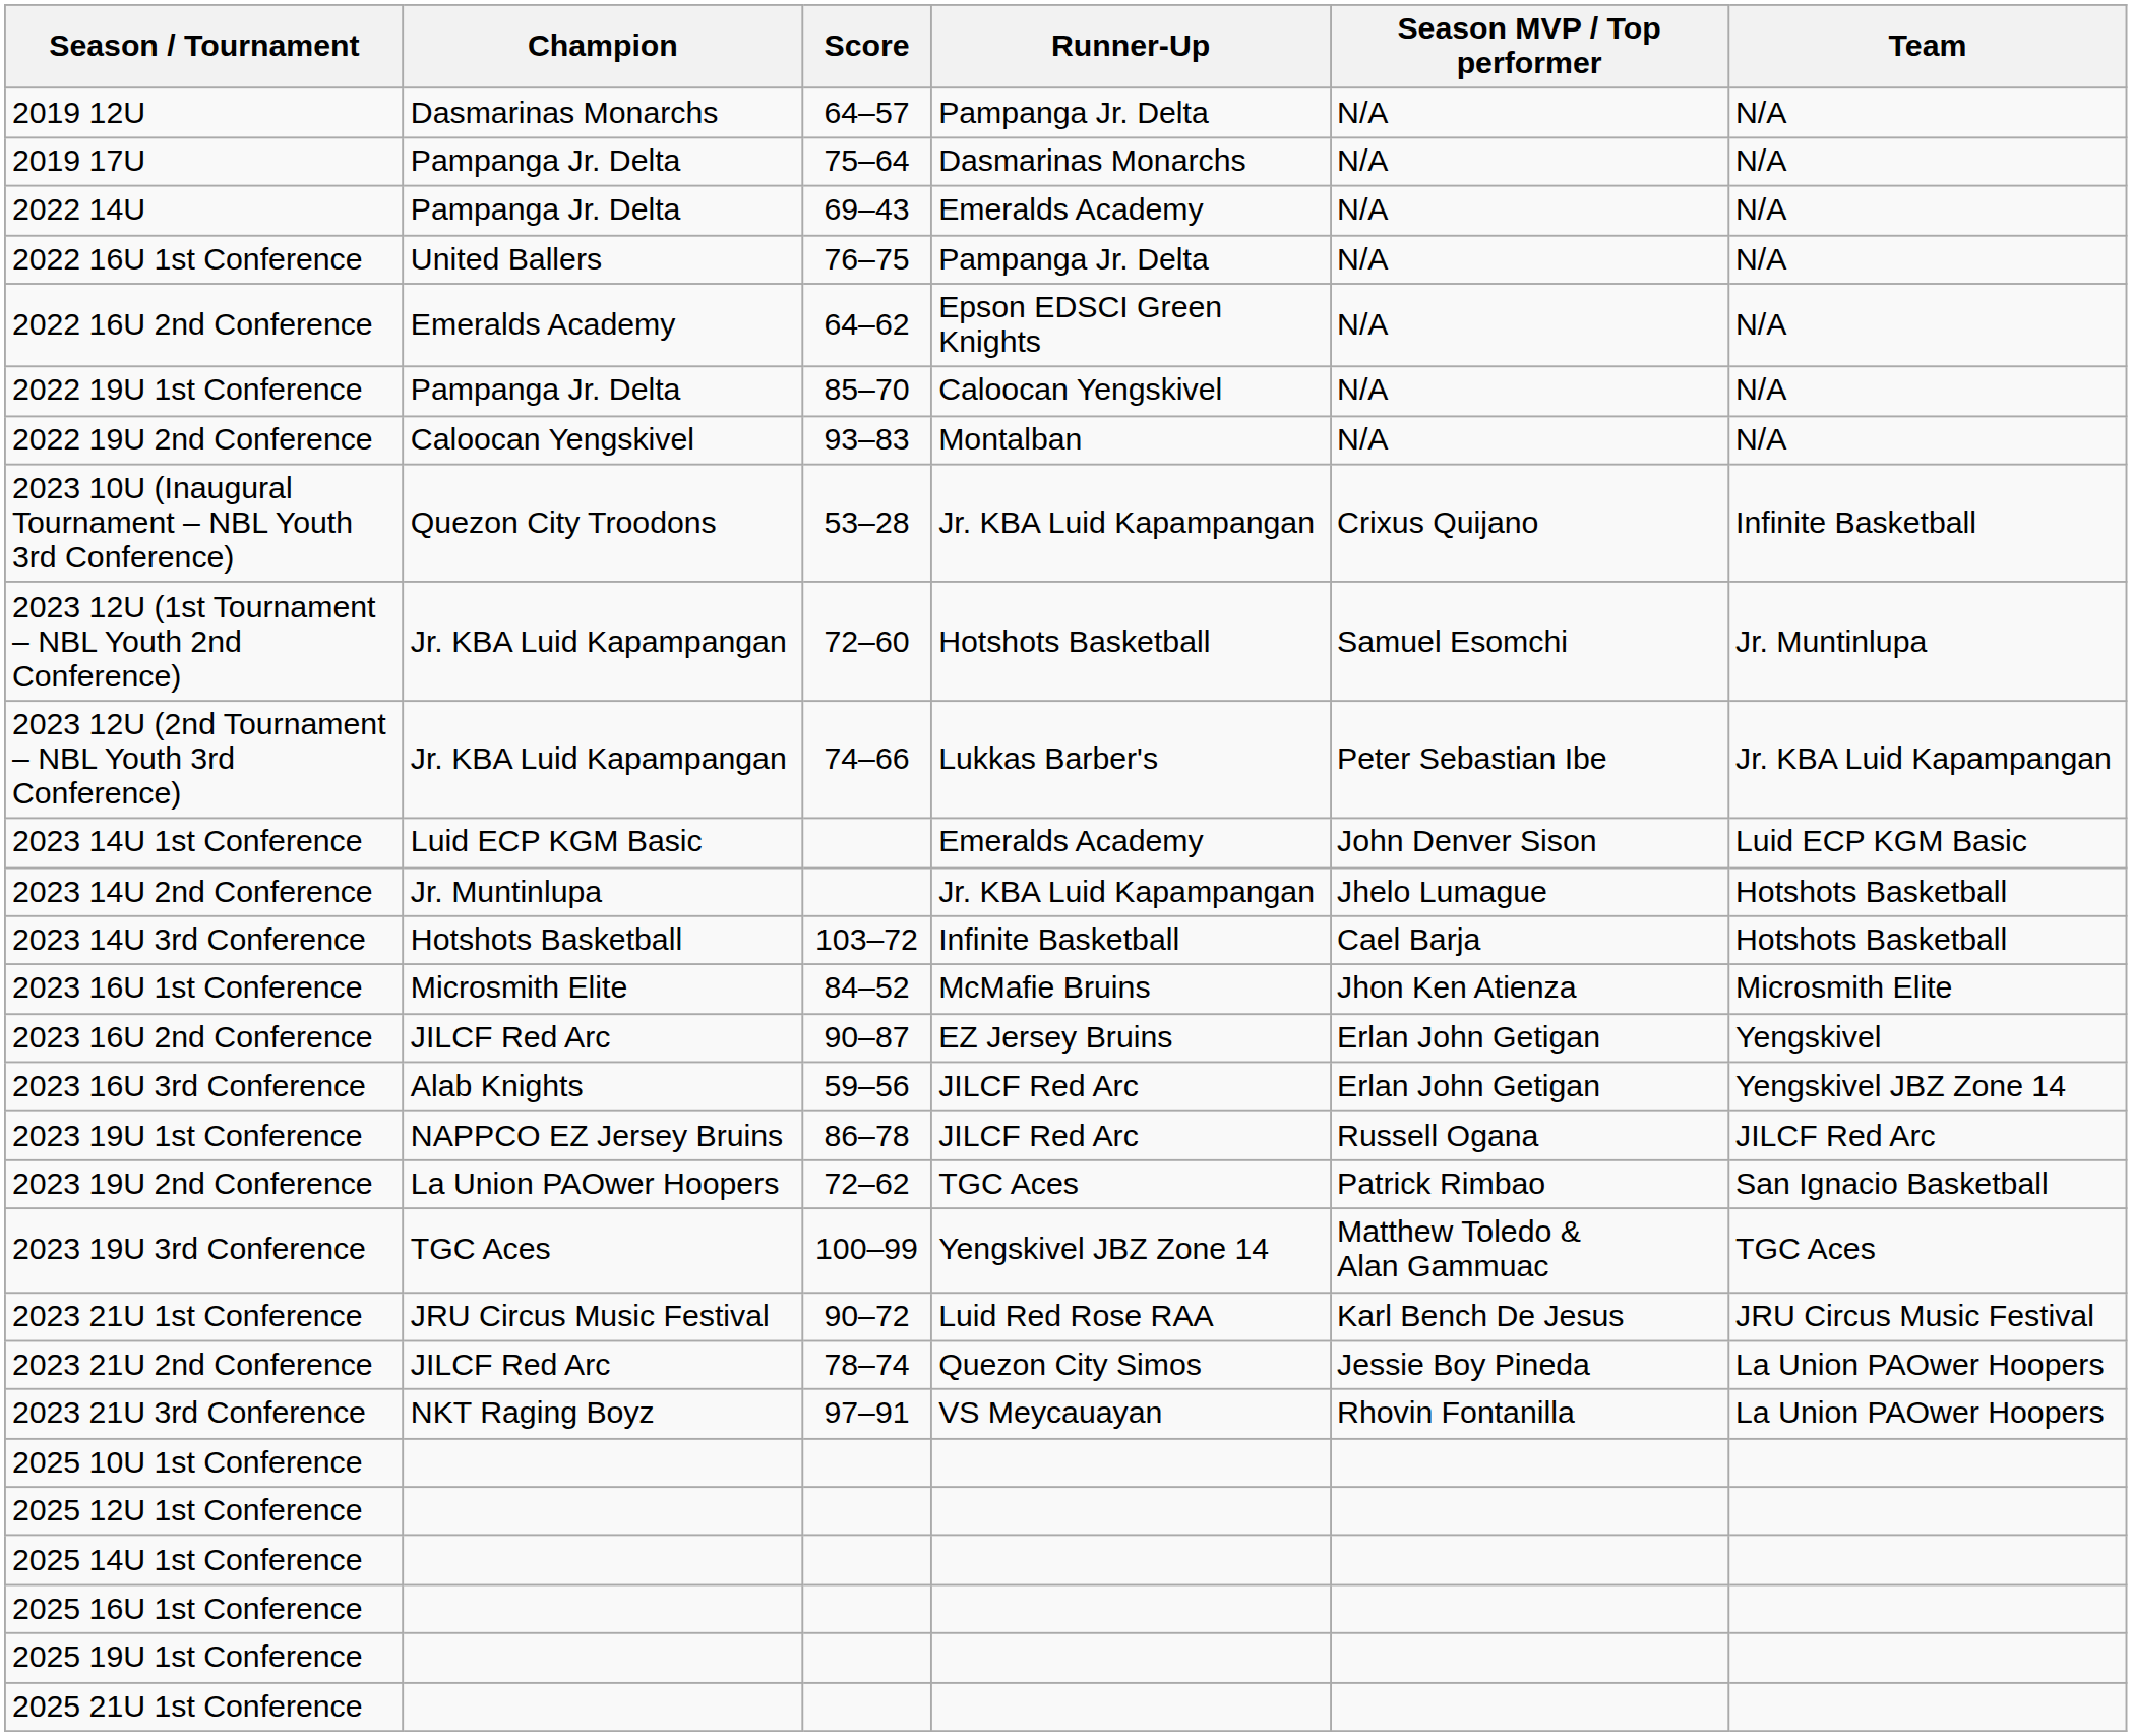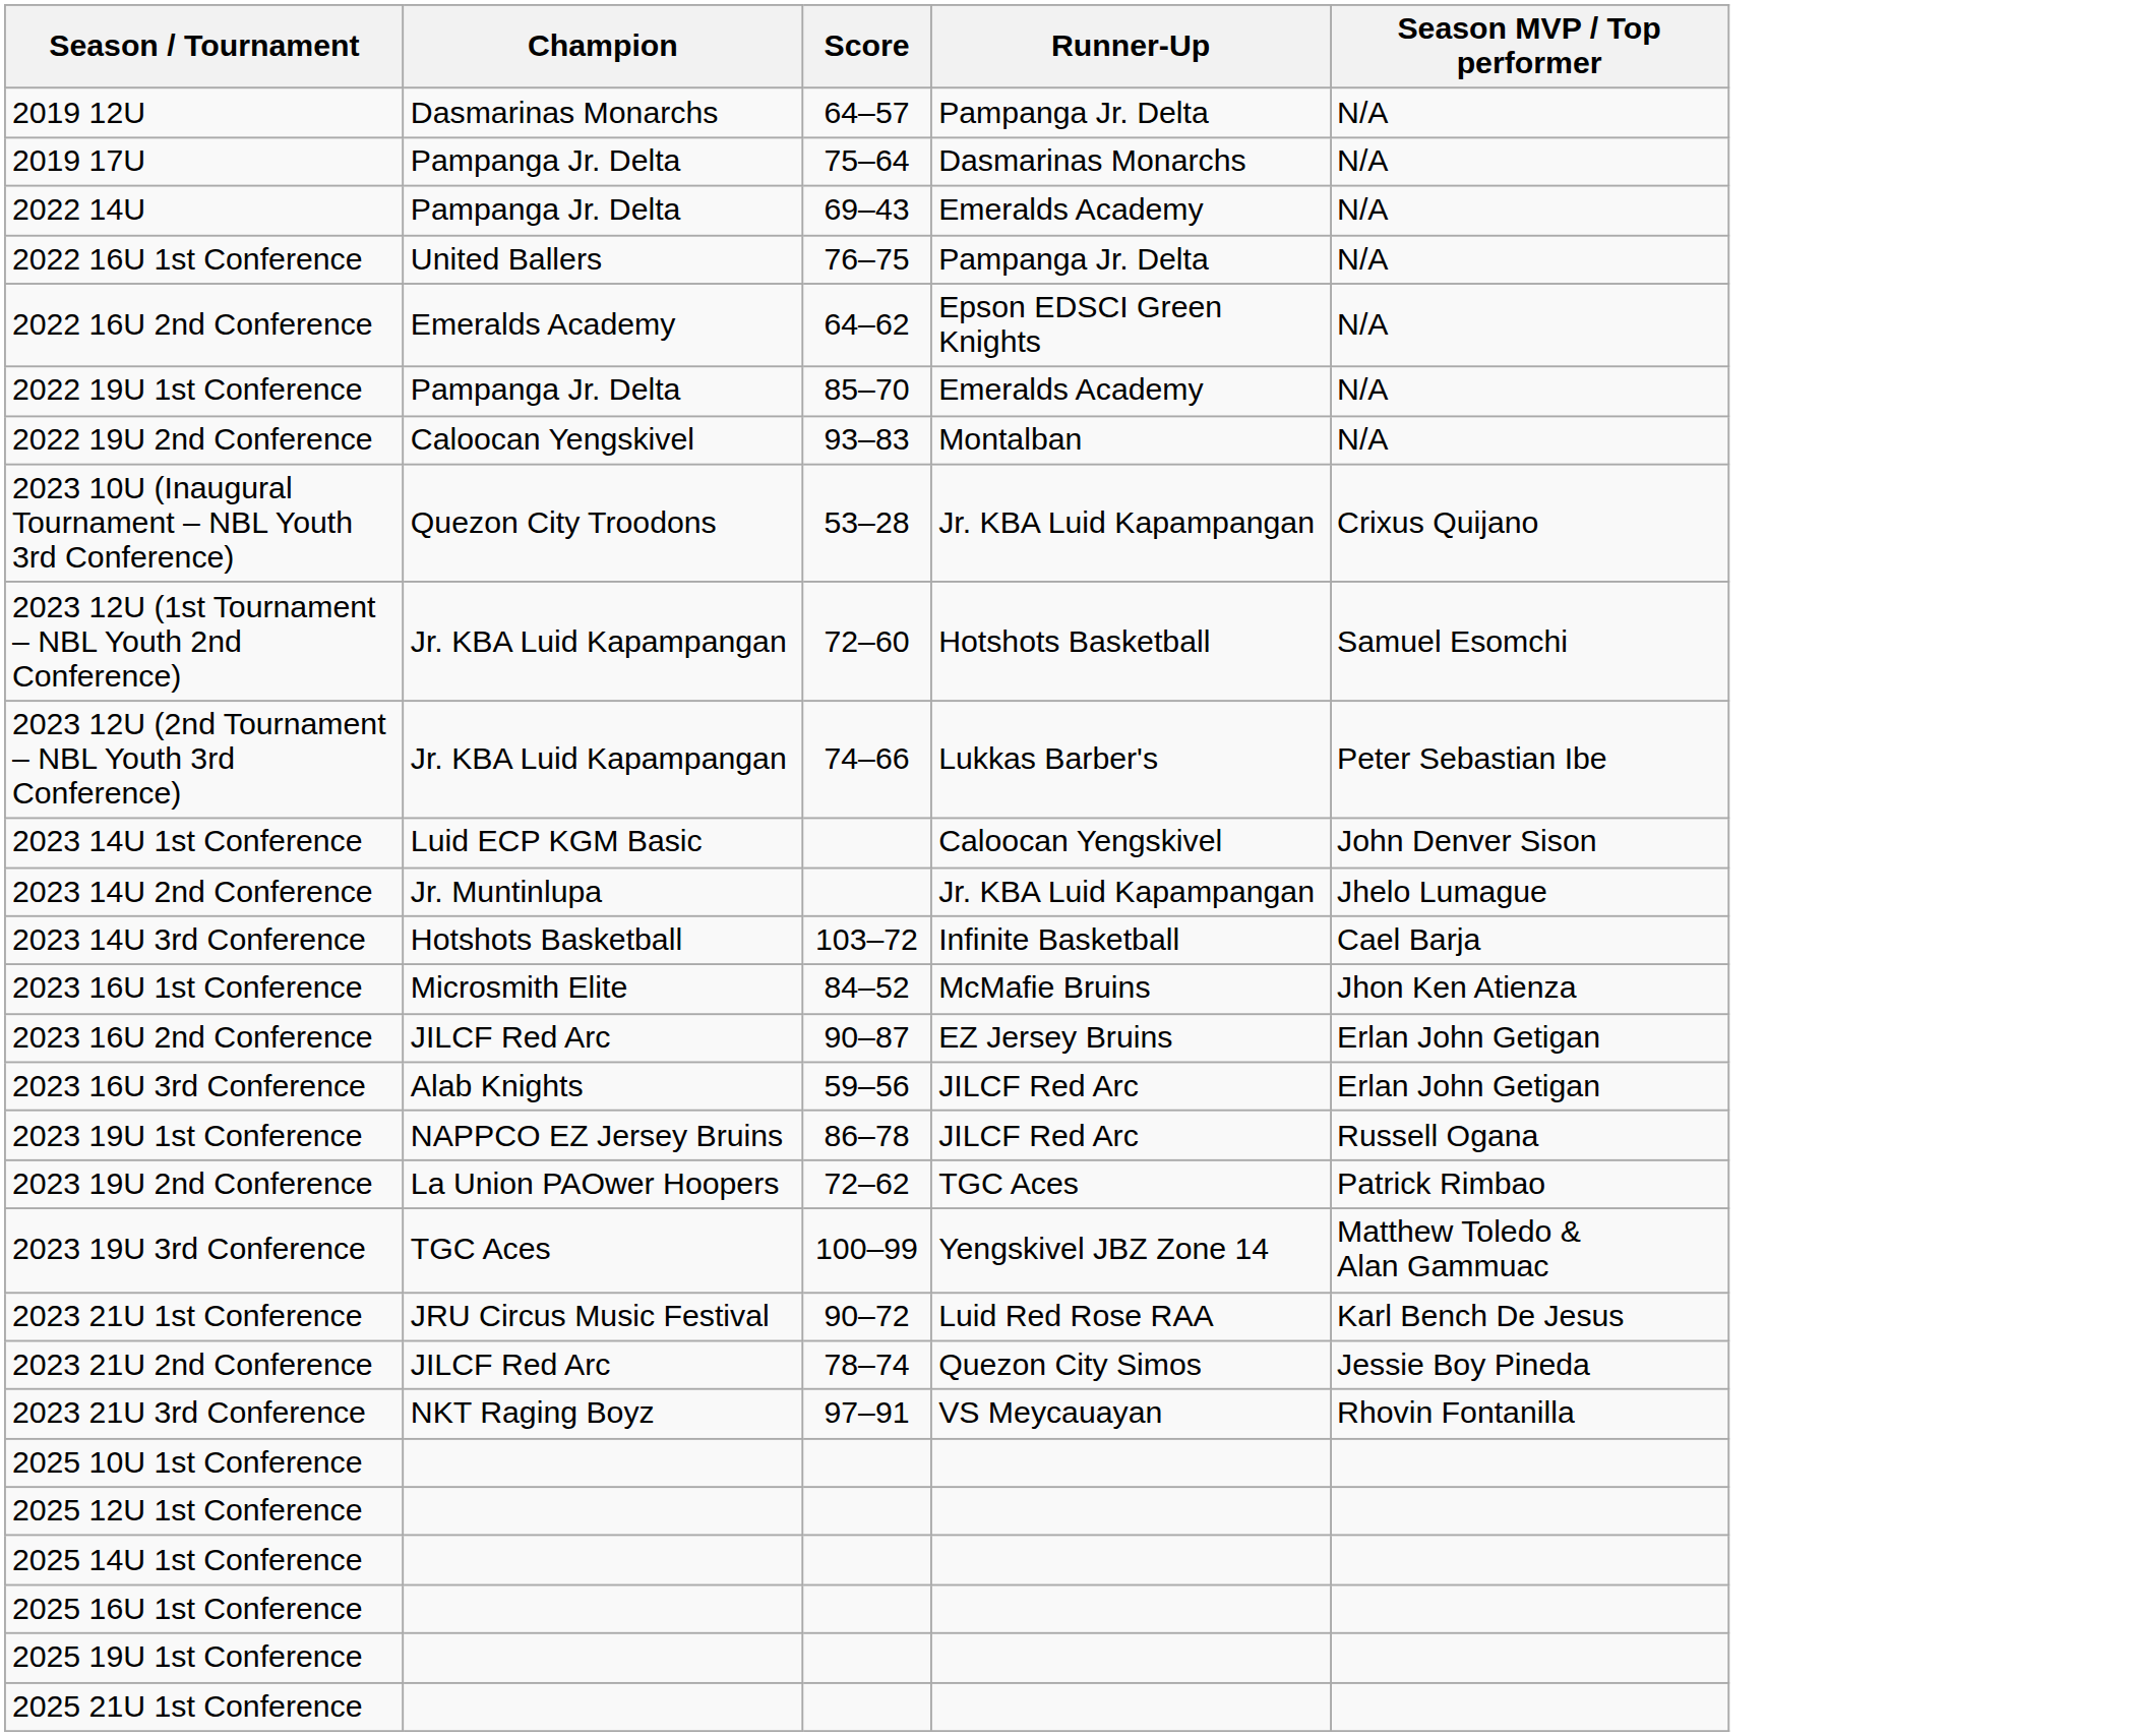 <table class="wikitable">
 <tr>
 <th style="width:200px;">Season / Tournament</th>
 <th style="width:200px;">Champion</th>
 <th style="width:60px;">Score</th>
 <th style="width:200px;">Runner-Up</th>
 <th style="width:200px;">Season MVP / Top performer</th>
-<th style="width:200px;">Team</th>
 </tr>
 <tr>
 <td>2019 12U</td>
 <td>Dasmarinas Monarchs</td>
 <td align=center>64–57</td>
 <td>Pampanga Jr. Delta</td>
-<td>N/A</td>
 <td>N/A</td>
 </tr>
 <tr>
 <td>2019 17U</td>
 <td>Pampanga Jr. Delta</td>
 <td align=center>75–64</td>
 <td>Dasmarinas Monarchs</td>
 <td>N/A</td>
-<td>N/A</td>
 </tr>
 <tr>
 <td>2022 14U</td>
 <td>Pampanga Jr. Delta</td>
 <td align=center>69–43</td>
 <td>Emeralds Academy</td>
-<td>N/A</td>
 <td>N/A</td>
 </tr>
 <tr>
 <td>2022 16U 1st Conference</td>
 <td>United Ballers</td>
 <td align=center>76–75</td>
 <td>Pampanga Jr. Delta</td>
 <td>N/A</td>
-<td>N/A</td>
 </tr>
 <tr>
 <td>2022 16U 2nd Conference</td>
 <td>Emeralds Academy</td>
 <td align=center>64–62</td>
 <td>Epson EDSCI Green Knights</td>
 <td>N/A</td>
-<td>N/A</td>
 </tr>
 <tr>
 <td>2022 19U 1st Conference</td>
 <td>Pampanga Jr. Delta</td>
 <td align=center>85–70</td>
-<td>Caloocan Yengskivel</td>
-<td>N/A</td>
+<td>Emeralds Academy</td>
 <td>N/A</td>
 </tr>
 <tr>
 <td>2022 19U 2nd Conference</td>
 <td>Caloocan Yengskivel</td>
 <td align=center>93–83</td>
 <td>Montalban</td>
 <td>N/A</td>
-<td>N/A</td>
 </tr>
 <tr>
 <td>2023 10U (Inaugural Tournament – NBL Youth 3rd Conference)</td>
 <td>Quezon City Troodons</td>
 <td align=center>53–28</td>
 <td>Jr. KBA Luid Kapampangan</td>
 <td>Crixus Quijano</td>
-<td>Infinite Basketball</td>
 </tr>
 <tr>
 <td>2023 12U (1st Tournament – NBL Youth 2nd Conference)</td>
 <td>Jr. KBA Luid Kapampangan</td>
 <td align=center>72–60</td>
 <td>Hotshots Basketball</td>
 <td>Samuel Esomchi</td>
-<td>Jr. Muntinlupa</td>
 </tr>
 <tr>
 <td>2023 12U (2nd Tournament – NBL Youth 3rd Conference)</td>
 <td>Jr. KBA Luid Kapampangan</td>
 <td align=center>74–66</td>
 <td>Lukkas Barber's</td>
 <td>Peter Sebastian Ibe</td>
-<td>Jr. KBA Luid Kapampangan</td>
 </tr>
 <tr>
 <td>2023 14U 1st Conference</td>
 <td>Luid ECP KGM Basic</td>
 <td align=center></td>
-<td>Emeralds Academy</td>
+<td>Caloocan Yengskivel</td>
 <td>John Denver Sison</td>
-<td>Luid ECP KGM Basic</td>
 </tr>
 <tr>
 <td>2023 14U 2nd Conference</td>
 <td>Jr. Muntinlupa</td>
 <td align=center></td>
 <td>Jr. KBA Luid Kapampangan</td>
 <td>Jhelo Lumague</td>
-<td>Hotshots Basketball</td>
 </tr>
 <tr>
 <td>2023 14U 3rd Conference</td>
 <td>Hotshots Basketball</td>
 <td align=center>103–72</td>
 <td>Infinite Basketball</td>
 <td>Cael Barja</td>
-<td>Hotshots Basketball</td>
 </tr>
 <tr>
 <td>2023 16U 1st Conference</td>
 <td>Microsmith Elite</td>
 <td align=center>84–52</td>
 <td>McMafie Bruins</td>
 <td>Jhon Ken Atienza</td>
-<td>Microsmith Elite</td>
 </tr>
 <tr>
 <td>2023 16U 2nd Conference</td>
 <td>JILCF Red Arc</td>
 <td align=center>90–87</td>
 <td>EZ Jersey Bruins</td>
 <td>Erlan John Getigan</td>
-<td>Yengskivel</td>
 </tr>
 <tr>
 <td>2023 16U 3rd Conference</td>
 <td>Alab Knights</td>
 <td align=center>59–56</td>
 <td>JILCF Red Arc</td>
 <td>Erlan John Getigan</td>
-<td>Yengskivel JBZ Zone 14</td>
 </tr>
 <tr>
 <td>2023 19U 1st Conference</td>
 <td>NAPPCO EZ Jersey Bruins</td>
 <td align=center>86–78</td>
 <td>JILCF Red Arc</td>
 <td>Russell Ogana</td>
-<td>JILCF Red Arc</td>
 </tr>
 <tr>
 <td>2023 19U 2nd Conference</td>
 <td>La Union PAOwer Hoopers</td>
 <td align=center>72–62</td>
 <td>TGC Aces</td>
 <td>Patrick Rimbao</td>
-<td>San Ignacio Basketball</td>
 </tr>
 <tr>
 <td>2023 19U 3rd Conference</td>
 <td>TGC Aces</td>
 <td align=center>100–99</td>
 <td>Yengskivel JBZ Zone 14</td>
 <td>Matthew Toledo & <br> Alan Gammuac</td>
-<td>TGC Aces</td>
 </tr>
 <tr>
 <td>2023 21U 1st Conference</td>
 <td>JRU Circus Music Festival</td>
 <td align=center>90–72</td>
 <td>Luid Red Rose RAA</td>
 <td>Karl Bench De Jesus</td>
-<td>JRU Circus Music Festival</td>
 </tr>
 <tr>
 <td>2023 21U 2nd Conference</td>
 <td>JILCF Red Arc</td>
 <td align=center>78–74</td>
 <td>Quezon City Simos</td>
 <td>Jessie Boy Pineda</td>
-<td>La Union PAOwer Hoopers</td>
 </tr>
 <tr>
 <td>2023 21U 3rd Conference</td>
 <td>NKT Raging Boyz</td>
 <td align=center>97–91</td>
 <td>VS Meycauayan</td>
 <td>Rhovin Fontanilla</td>
-<td>La Union PAOwer Hoopers</td>
 </tr>
 <tr>
 <td>2025 10U 1st Conference</td>
-<td></td>
 <td></td>
 <td></td>
 <td></td>
 <td></td>
 </tr>
 <tr>
 <td>2025 12U 1st Conference</td>
 <td></td>
 <td></td>
 <td></td>
 <td></td>
-<td></td>
 </tr>
 <tr>
 <td>2025 14U 1st Conference</td>
-<td></td>
 <td></td>
 <td></td>
 <td></td>
 <td></td>
 </tr>
 <tr>
 <td>2025 16U 1st Conference</td>
 <td></td>
 <td></td>
 <td></td>
 <td></td>
-<td></td>
 </tr>
 <tr>
 <td>2025 19U 1st Conference</td>
-<td></td>
 <td></td>
 <td></td>
 <td></td>
 <td></td>
 </tr>
 <tr>
 <td>2025 21U 1st Conference</td>
 <td></td>
 <td></td>
 <td></td>
 <td></td>
-<td></td>
 </tr>
 </table>
